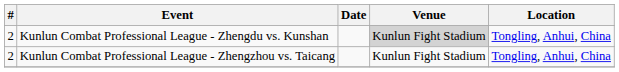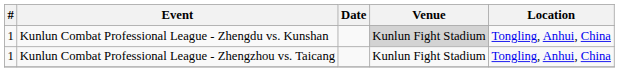 <table id="Scheduled events" class="sortable wikitable succession-box" style="font-size:90%; ">
 <tr>
 <th scope="col">#</th>
 <th scope="col">Event</th>
 <th scope="col">Date</th>
 <th scope="col">Venue</th>
 <th scope="col">Location</th>
 </tr>
 <tr>
-<td style="text-align:center">2</td>
+<td style="text-align:center">1</td>
 <td>Kunlun Combat Professional League - Zhengdu vs. Kunshan</td>
 <td></td>
 <td style="background: lightgrey;">Kunlun Fight Stadium</td>
 <td> <a href='#'>Tongling</a>, <a href='#'>Anhui</a>, <a href='#'>China</a></td>
 </tr>
 <tr>
-<td style="text-align:center">2</td>
+<td style="text-align:center">1</td>
 <td>Kunlun Combat Professional League - Zhengzhou vs. Taicang</td>
 <td></td>
 <td>Kunlun Fight Stadium</td>
 <td> <a href='#'>Tongling</a>, <a href='#'>Anhui</a>, <a href='#'>China</a></td>
 </tr>
 <tr>
 </tr>
 </table>
